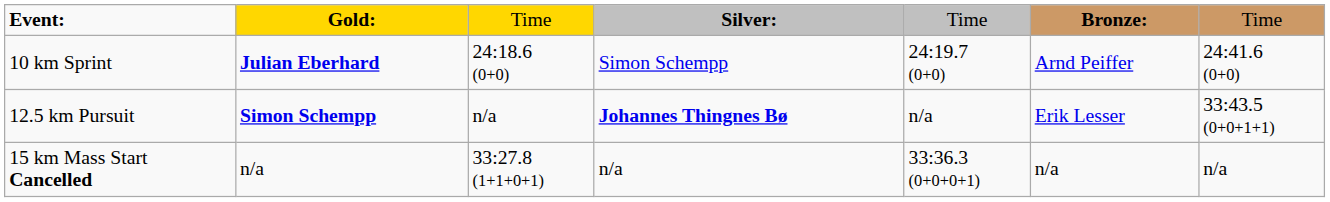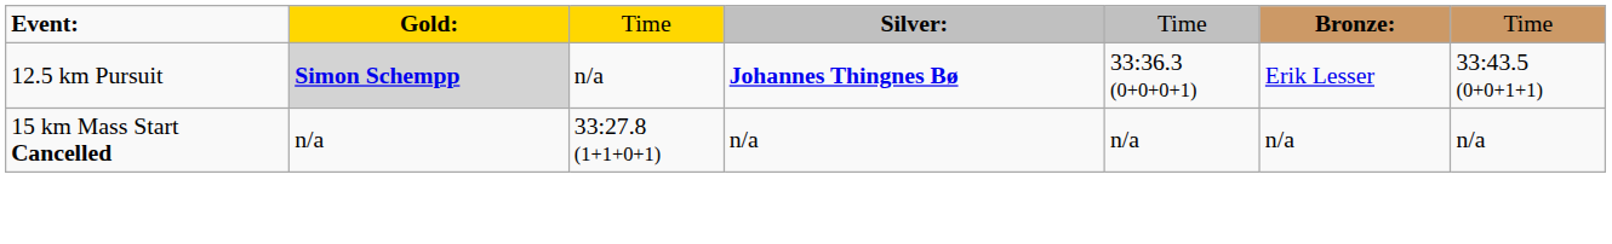 <table class="wikitable" width=85%>
 <tr>
 <td><strong>Event:</strong></td>
 <td style="text-align:center;background-color:gold;"><strong>Gold:</strong></td>
 <td style="text-align:center;background-color:gold;">Time</td>
 <td style="text-align:center;background-color:silver;"><strong>Silver:</strong></td>
 <td style="text-align:center;background-color:silver;">Time</td>
 <td style="text-align:center;background-color:#CC9966;"><strong>Bronze:</strong></td>
 <td style="text-align:center;background-color:#CC9966;">Time</td>
 </tr>
 <tr>
-<td>10 km Sprint<br></td>
-<td><strong><a href='#'>Julian Eberhard</a></strong><br><small></small></td>
-<td>24:18.6<br><small>(0+0)</small></td>
-<td><a href='#'>Simon Schempp</a><br><small></small></td>
-<td>24:19.7<br><small>(0+0)</small></td>
-<td><a href='#'>Arnd Peiffer</a><br><small></small></td>
-<td>24:41.6<br><small>(0+0)</small></td>
-</tr>
-<tr>
 <td>12.5 km Pursuit<br></td>
-<td><strong><a href='#'>Simon Schempp</a></strong><br><small></small></td>
+<td style="background: lightgrey;"><strong><a href='#'>Simon Schempp</a></strong><br><small></small></td>
 <td>n/a</td>
 <td><strong><a href='#'>Johannes Thingnes Bø</a><br><small></small></strong></td>
-<td>n/a</td>
+<td>33:36.3<br><small>(0+0+0+1)</small></td>
 <td><a href='#'>Erik Lesser</a><br><small></small></td>
 <td>33:43.5<br><small>(0+0+1+1)</small></td>
 </tr>
 <tr>
 <td>15 km Mass Start<br><strong>Cancelled</strong></td>
 <td>n/a</td>
 <td>33:27.8<br><small>(1+1+0+1)</small></td>
 <td>n/a</td>
-<td>33:36.3<br><small>(0+0+0+1)</small></td>
+<td>n/a</td>
 <td>n/a</td>
 <td>n/a</td>
 </tr>
 </table>
